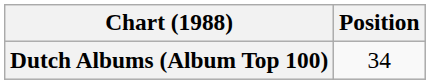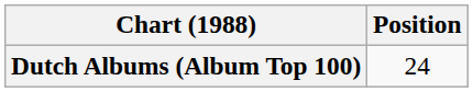 <table class="wikitable plainrowheaders" style="text-align:center">
 <tr>
 <th scope="col">Chart (1988)</th>
 <th scope="col">Position</th>
 </tr>
 <tr>
 <th scope="row">Dutch Albums (Album Top 100)</th>
-<td>34</td>
+<td>24</td>
 </tr>
 </table>
